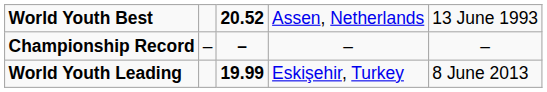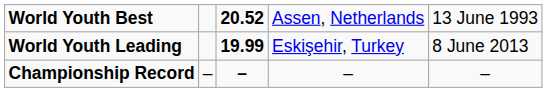 <table class="wikitable">
 <tr>
 <td><strong>World Youth Best</strong></td>
 <td></td>
 <td><strong>20.52</strong></td>
 <td><a href='#'>Assen</a>, <a href='#'>Netherlands</a></td>
 <td>13 June 1993</td>
 </tr>
 <tr>
+<td><strong>World Youth Leading</strong></td>
+<td></td>
+<td><strong>19.99</strong></td>
+<td><a href='#'>Eskişehir</a>, <a href='#'>Turkey</a></td>
+<td>8 June 2013</td>
+</tr>
+<tr>
 <td><strong>Championship Record</strong></td>
 <td align=center>–</td>
 <td align=center><strong>–</strong></td>
 <td align=center>–</td>
 <td align=center>–</td>
 </tr>
-<tr>
-<td><strong>World Youth Leading</strong></td>
-<td></td>
-<td><strong>19.99</strong></td>
-<td><a href='#'>Eskişehir</a>, <a href='#'>Turkey</a></td>
-<td>8 June 2013</td>
-</tr>
 </table>
